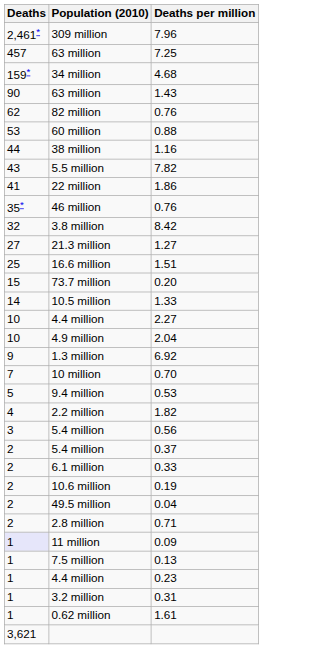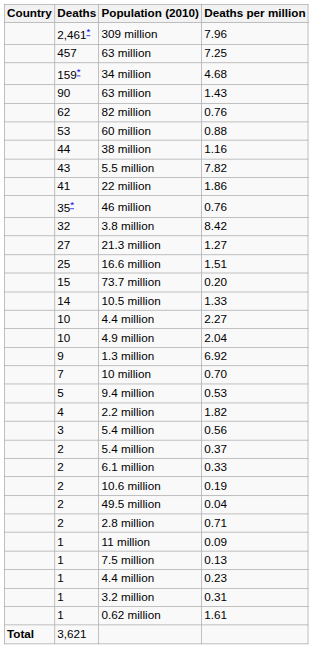 <table class="wikitable sortable">
 <tr>
+<th>Country</th>
 <th>Deaths</th>
 <th>Population (2010)</th>
 <th>Deaths per million</th>
 </tr>
 <tr>
+<td></td>
 <td>2,461<sup><a href='#'>*</a></sup></td>
 <td>309 million</td>
 <td>7.96</td>
 </tr>
 <tr>
+<td></td>
 <td>457</td>
 <td>63 million</td>
 <td>7.25</td>
 </tr>
 <tr>
+<td></td>
 <td>159<sup><a href='#'>*</a></sup></td>
 <td>34 million</td>
 <td>4.68</td>
 </tr>
 <tr>
+<td></td>
 <td>90</td>
 <td>63 million</td>
 <td>1.43</td>
 </tr>
 <tr>
+<td></td>
 <td>62</td>
 <td>82 million</td>
 <td>0.76</td>
 </tr>
 <tr>
+<td></td>
 <td>53</td>
 <td>60 million</td>
 <td>0.88</td>
 </tr>
 <tr>
+<td></td>
 <td>44</td>
 <td>38 million</td>
 <td>1.16</td>
 </tr>
 <tr>
+<td></td>
 <td>43</td>
 <td>5.5 million</td>
 <td>7.82</td>
 </tr>
 <tr>
+<td></td>
 <td>41</td>
 <td>22 million</td>
 <td>1.86</td>
 </tr>
 <tr>
+<td></td>
 <td>35<sup><a href='#'>*</a></sup></td>
 <td>46 million</td>
 <td>0.76</td>
 </tr>
 <tr>
+<td></td>
 <td>32</td>
 <td>3.8 million</td>
 <td>8.42</td>
 </tr>
 <tr>
+<td></td>
 <td>27</td>
 <td>21.3 million</td>
 <td>1.27</td>
 </tr>
 <tr>
+<td></td>
 <td>25</td>
 <td>16.6 million</td>
 <td>1.51</td>
 </tr>
 <tr>
+<td></td>
 <td>15</td>
 <td>73.7 million</td>
 <td>0.20</td>
 </tr>
 <tr>
+<td></td>
 <td>14</td>
 <td>10.5 million</td>
 <td>1.33</td>
 </tr>
 <tr>
+<td></td>
 <td>10</td>
 <td>4.4 million</td>
 <td>2.27</td>
 </tr>
 <tr>
+<td></td>
 <td>10</td>
 <td>4.9 million</td>
 <td>2.04</td>
 </tr>
 <tr>
+<td></td>
 <td>9</td>
 <td>1.3 million</td>
 <td>6.92</td>
 </tr>
 <tr>
+<td></td>
 <td>7</td>
 <td>10 million</td>
 <td>0.70</td>
 </tr>
 <tr>
+<td></td>
 <td>5</td>
 <td>9.4 million</td>
 <td>0.53</td>
 </tr>
 <tr>
+<td></td>
 <td>4</td>
 <td>2.2 million</td>
 <td>1.82</td>
 </tr>
 <tr>
+<td></td>
 <td>3</td>
 <td>5.4 million</td>
 <td>0.56</td>
 </tr>
 <tr>
+<td></td>
 <td>2</td>
 <td>5.4 million</td>
 <td>0.37</td>
 </tr>
 <tr>
+<td></td>
 <td>2</td>
 <td>6.1 million</td>
 <td>0.33</td>
 </tr>
 <tr>
+<td></td>
 <td>2</td>
 <td>10.6 million</td>
 <td>0.19</td>
 </tr>
 <tr>
+<td></td>
 <td>2</td>
 <td>49.5 million</td>
 <td>0.04</td>
 </tr>
 <tr>
+<td></td>
 <td>2</td>
 <td>2.8 million</td>
 <td>0.71</td>
 </tr>
 <tr>
-<td style="background: lavender;">1</td>
+<td></td>
+<td>1</td>
 <td>11 million</td>
 <td>0.09</td>
 </tr>
 <tr>
+<td></td>
 <td>1</td>
 <td>7.5 million</td>
 <td>0.13</td>
 </tr>
 <tr>
+<td></td>
 <td>1</td>
 <td>4.4 million</td>
 <td>0.23</td>
 </tr>
 <tr>
+<td></td>
 <td>1</td>
 <td>3.2 million</td>
 <td>0.31</td>
 </tr>
 <tr>
+<td></td>
 <td>1</td>
 <td>0.62 million</td>
 <td>1.61</td>
 </tr>
 <tr>
+<td><strong>Total</strong></td>
 <td>3,621</td>
 <td></td>
 <td></td>
 </tr>
 </table>
